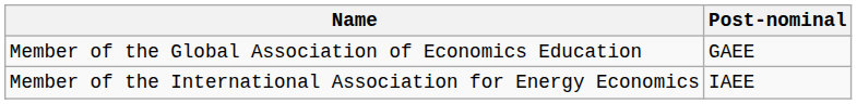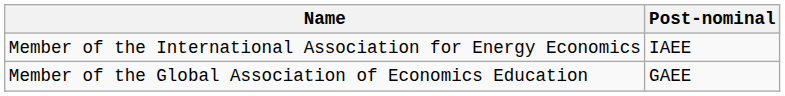 <table class="wikitable">
 <tr>
 <th>Name</th>
 <th>Post-nominal</th>
 </tr>
 <tr>
+<td>Member of the International Association for Energy Economics</td>
+<td>IAEE</td>
+</tr>
+<tr>
 <td>Member of the Global Association of Economics Education</td>
 <td>GAEE</td>
 </tr>
-<tr>
-<td>Member of the International Association for Energy Economics</td>
-<td>IAEE</td>
-</tr>
 </table>
